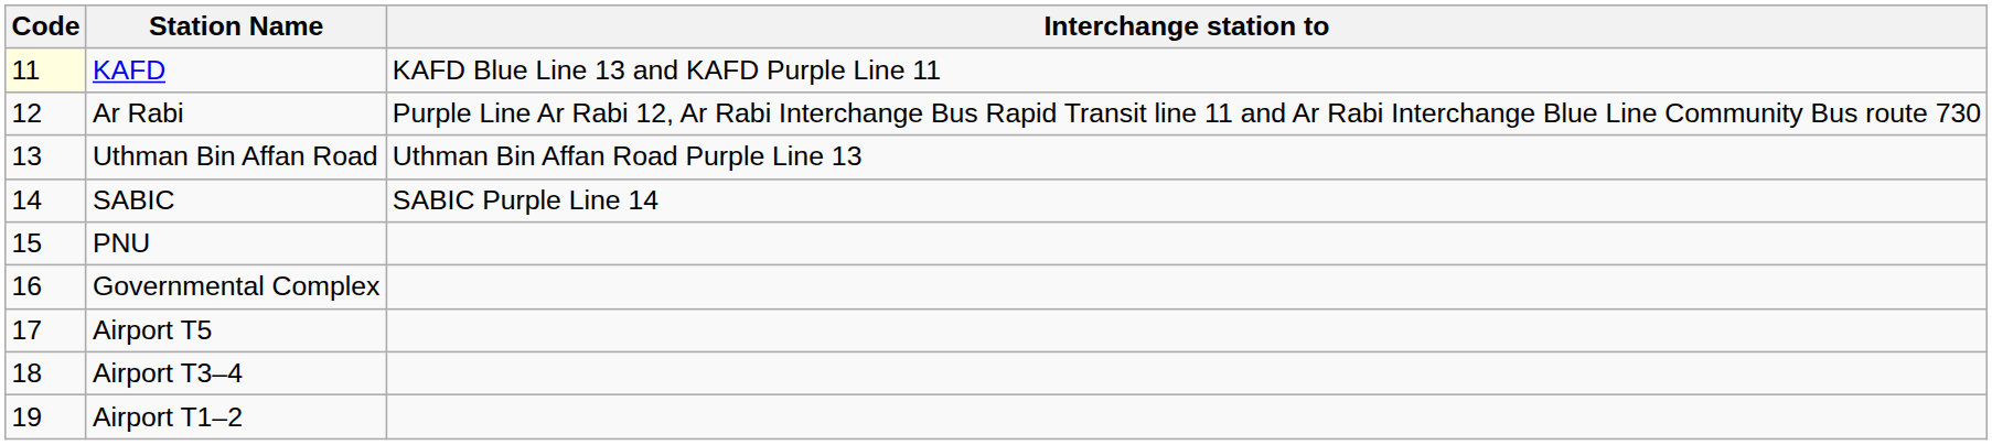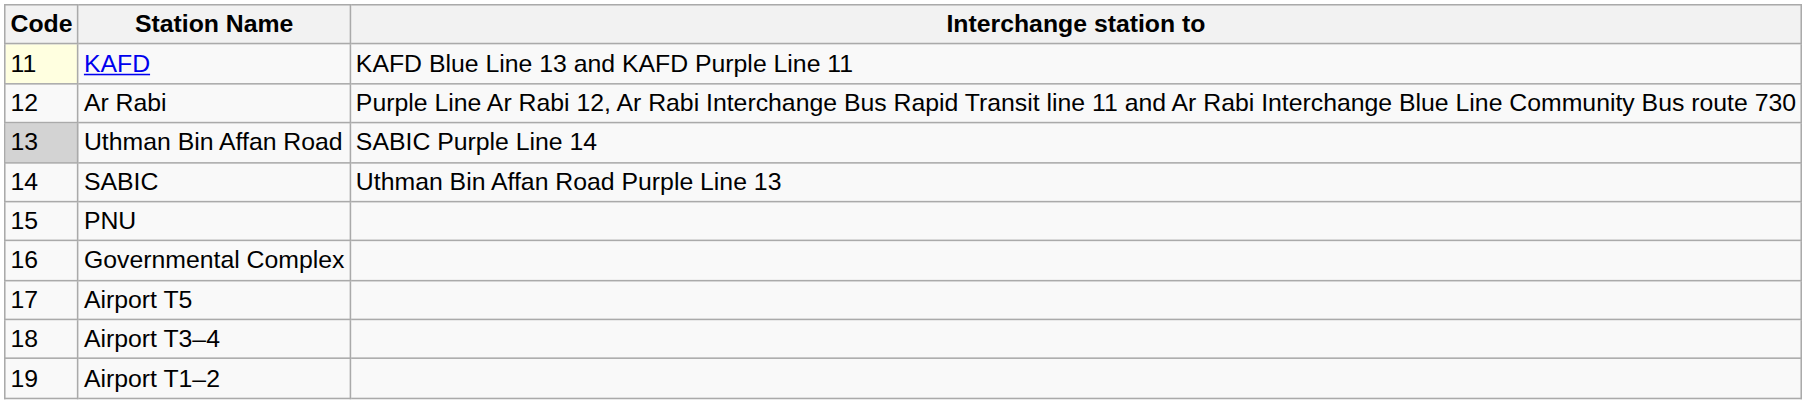 <table class="wikitable">
 <tr>
 <th>Code</th>
 <th>Station Name</th>
 <th>Interchange station to</th>
 </tr>
 <tr>
 <td style="background: lightyellow;">11</td>
 <td><a href='#'>KAFD</a></td>
 <td>KAFD Blue Line 13 and KAFD Purple Line 11</td>
 </tr>
 <tr>
 <td>12</td>
 <td>Ar Rabi</td>
 <td>Purple Line Ar Rabi 12, Ar Rabi Interchange Bus Rapid Transit line 11 and Ar Rabi Interchange Blue Line Community Bus route 730</td>
 </tr>
 <tr>
-<td>13</td>
+<td style="background: lightgrey;">13</td>
 <td>Uthman Bin Affan Road</td>
-<td>Uthman Bin Affan Road Purple Line 13</td>
+<td>SABIC Purple Line 14</td>
 </tr>
 <tr>
 <td>14</td>
 <td>SABIC</td>
-<td>SABIC Purple Line 14</td>
+<td>Uthman Bin Affan Road Purple Line 13</td>
 </tr>
 <tr>
 <td>15</td>
 <td>PNU</td>
 <td></td>
 </tr>
 <tr>
 <td>16</td>
 <td>Governmental Complex</td>
 <td></td>
 </tr>
 <tr>
 <td>17</td>
 <td>Airport T5</td>
 <td></td>
 </tr>
 <tr>
 <td>18</td>
 <td>Airport T3–4</td>
 <td></td>
 </tr>
 <tr>
 <td>19</td>
 <td>Airport T1–2</td>
 <td></td>
 </tr>
 </table>
